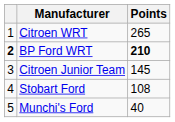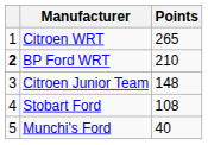 <table class="wikitable" style="font-size: 95%;">
 <tr>
 <th></th>
 <th>Manufacturer</th>
 <th>Points</th>
 </tr>
 <tr>
 <td>1</td>
 <td> <a href='#'>Citroen WRT</a></td>
 <td> 265</td>
 </tr>
 <tr>
 <td><strong>2</strong></td>
 <td> <a href='#'>BP Ford WRT</a></td>
-<td><strong> 210</strong></td>
+<td> 210</td>
 </tr>
 <tr>
 <td>3</td>
 <td> <a href='#'>Citroen Junior Team</a></td>
-<td> 145</td>
+<td> 148</td>
 </tr>
 <tr>
 <td>4</td>
 <td> <a href='#'>Stobart Ford</a></td>
 <td> 108</td>
 </tr>
 <tr>
 <td>5</td>
 <td> <a href='#'>Munchi's Ford</a></td>
 <td> 40</td>
 </tr>
 </table>
